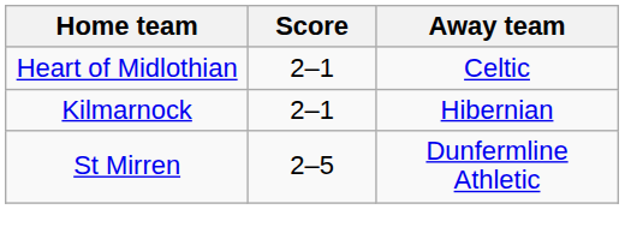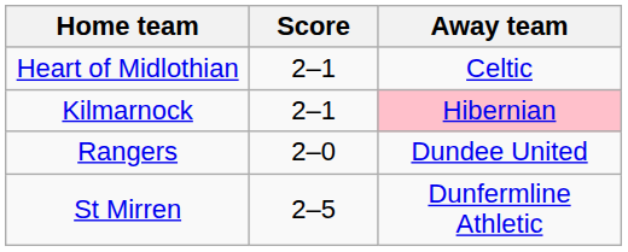 <table class="wikitable" style="text-align: center">
 <tr>
 <th width=140>Home team</th>
 <th width=70>Score</th>
 <th width=140>Away team</th>
 </tr>
 <tr>
 <td><a href='#'>Heart of Midlothian</a></td>
 <td>2–1</td>
 <td><a href='#'>Celtic</a></td>
 </tr>
 <tr>
 <td><a href='#'>Kilmarnock</a></td>
 <td>2–1</td>
-<td><a href='#'>Hibernian</a></td>
+<td style="background: pink;"><a href='#'>Hibernian</a></td>
+</tr>
+<tr>
+<td><a href='#'>Rangers</a></td>
+<td>2–0</td>
+<td><a href='#'>Dundee United</a></td>
 </tr>
 <tr>
 <td><a href='#'>St Mirren</a></td>
 <td>2–5</td>
 <td><a href='#'>Dunfermline Athletic</a></td>
 </tr>
 </table>
